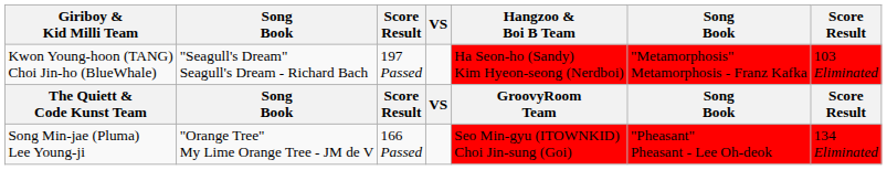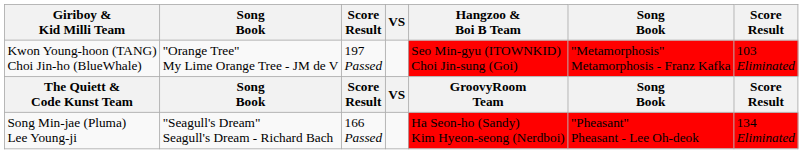 <table class="wikitable mw-collapsible">
 <tr>
 <th>Giriboy &<br>Kid Milli Team</th>
 <th>Song<br>Book</th>
 <th>Score<br>Result</th>
 <th>VS</th>
 <th>Hangzoo &<br>Boi B Team</th>
 <th>Song<br>Book</th>
 <th>Score<br>Result</th>
 </tr>
 <tr>
 <td>Kwon Young-hoon (TANG)<br>Choi Jin-ho (BlueWhale)</td>
-<td>"Seagull's Dream"<br>Seagull's Dream - Richard Bach</td>
+<td>"Orange Tree"<br>My Lime Orange Tree - JM de V</td>
 <td>197<br><em>Passed</em></td>
 <td></td>
-<td style="background:red">Ha Seon-ho (Sandy)<br>Kim Hyeon-seong (Nerdboi)</td>
+<td style="background:red">Seo Min-gyu (ITOWNKID)<br>Choi Jin-sung (Goi)</td>
 <td style="background:red">"Metamorphosis"<br>Metamorphosis - Franz Kafka</td>
 <td style="background:red">103<br><em>Eliminated</em></td>
 </tr>
 <tr>
 <th>The Quiett &<br>Code Kunst Team</th>
 <th>Song<br>Book</th>
 <th>Score<br>Result</th>
 <th>VS</th>
 <th>GroovyRoom<br>Team</th>
 <th>Song<br>Book</th>
 <th>Score<br>Result</th>
 </tr>
 <tr>
 <td>Song Min-jae (Pluma)<br>Lee Young-ji</td>
-<td>"Orange Tree"<br>My Lime Orange Tree - JM de V</td>
+<td>"Seagull's Dream"<br>Seagull's Dream - Richard Bach</td>
 <td>166<br><em>Passed</em></td>
 <td></td>
-<td style="background:red">Seo Min-gyu (ITOWNKID)<br>Choi Jin-sung (Goi)</td>
+<td style="background:red">Ha Seon-ho (Sandy)<br>Kim Hyeon-seong (Nerdboi)</td>
 <td style="background:red">"Pheasant"<br>Pheasant - Lee Oh-deok</td>
 <td style="background:red">134<br><em>Eliminated</em></td>
 </tr>
 </table>
